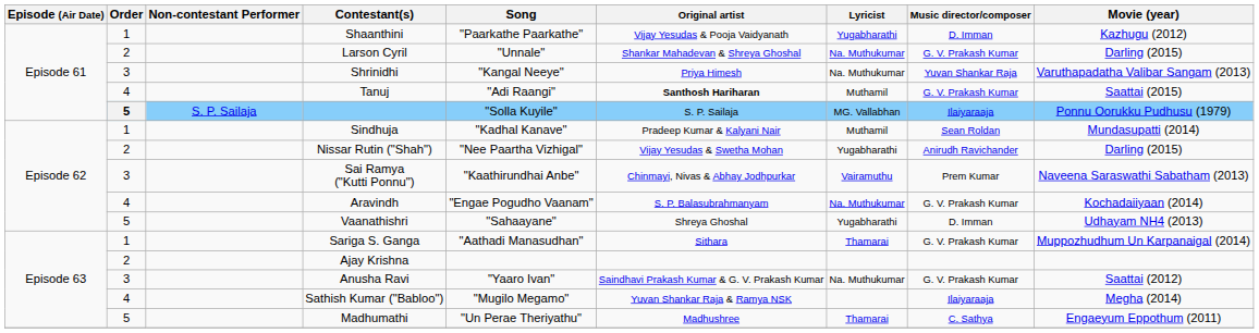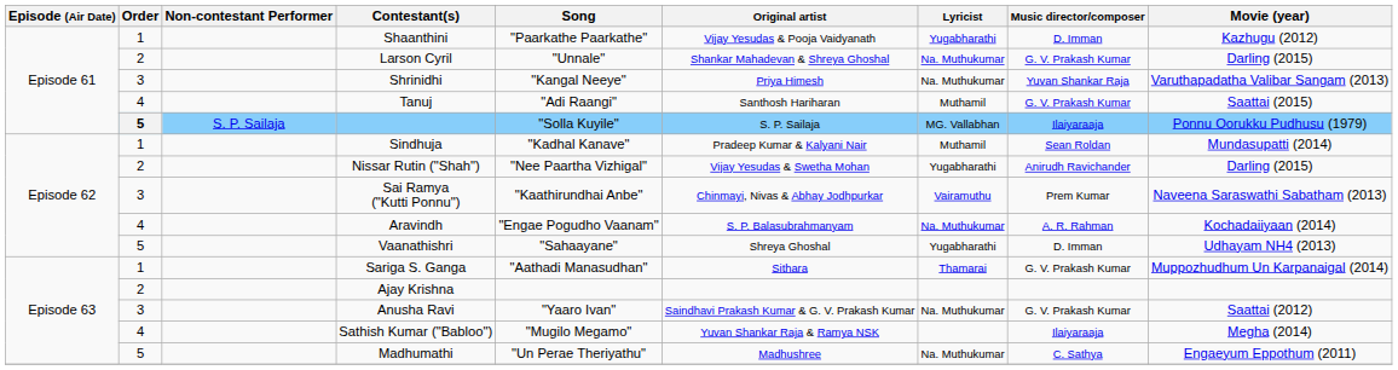 <table class="wikitable sortable" style="text-align: center; width: auto;">
 <tr style="background:lightgrey; text-align:center;">
 <th>Episode <small>(Air Date)</small></th>
 <th>Order</th>
 <th>Non-contestant Performer</th>
 <th>Contestant(s)</th>
 <th>Song</th>
 <th><small>Original artist</small></th>
 <th><small>Lyricist</small></th>
 <th><small>Music director/composer</small></th>
 <th>Movie (year)</th>
 </tr>
 <tr>
 <td rowspan=5>Episode 61<br><small></small></td>
 <td>1</td>
 <td></td>
 <td>Shaanthini</td>
 <td>"Paarkathe Paarkathe"</td>
 <td><small><a href='#'>Vijay Yesudas</a> & Pooja Vaidyanath</small></td>
 <td><small><a href='#'>Yugabharathi</a></small></td>
 <td><small><a href='#'>D. Imman</a></small></td>
 <td><a href='#'>Kazhugu</a> (2012)</td>
 </tr>
 <tr>
 <td>2</td>
 <td></td>
 <td>Larson Cyril</td>
 <td>"Unnale"</td>
 <td><small><a href='#'>Shankar Mahadevan</a> & <a href='#'>Shreya Ghoshal</a></small></td>
 <td><small><a href='#'>Na. Muthukumar</a></small></td>
 <td><small><a href='#'>G. V. Prakash Kumar</a></small></td>
 <td><a href='#'>Darling</a> (2015)</td>
 </tr>
 <tr>
 <td>3</td>
 <td></td>
 <td>Shrinidhi</td>
 <td>"Kangal Neeye"</td>
 <td><small><a href='#'>Priya Himesh</a></small></td>
 <td><small>Na. Muthukumar</small></td>
 <td><small><a href='#'>Yuvan Shankar Raja</a></small></td>
 <td><a href='#'>Varuthapadatha Valibar Sangam</a> (2013)</td>
 </tr>
 <tr>
 <td>4</td>
 <td></td>
 <td>Tanuj</td>
 <td>"Adi Raangi"</td>
-<td><strong><small>Santhosh Hariharan</small></strong></td>
+<td><small>Santhosh Hariharan</small></td>
 <td><small>Muthamil</small></td>
 <td><small><a href='#'>G. V. Prakash Kumar</a></small></td>
 <td><a href='#'>Saattai</a> (2015)</td>
 </tr>
 <tr style="background:lightskyblue">
 <th scope="row">5</th>
 <td><a href='#'>S. P. Sailaja</a></td>
 <td></td>
 <td>"Solla Kuyile"</td>
 <td><small>S. P. Sailaja</small></td>
 <td><small>MG. Vallabhan</small></td>
 <td><small><a href='#'>Ilaiyaraaja</a></small></td>
 <td><a href='#'>Ponnu Oorukku Pudhusu</a> (1979)</td>
 </tr>
 <tr>
 <td rowspan=5>Episode 62<br><small></small></td>
 <td>1</td>
 <td></td>
 <td>Sindhuja</td>
 <td>"Kadhal Kanave"</td>
 <td><small>Pradeep Kumar & <a href='#'>Kalyani Nair</a></small></td>
 <td><small>Muthamil</small></td>
 <td><small><a href='#'>Sean Roldan</a></small></td>
 <td><a href='#'>Mundasupatti</a> (2014)</td>
 </tr>
 <tr>
 <td>2</td>
 <td></td>
 <td>Nissar Rutin ("Shah")</td>
 <td>"Nee Paartha Vizhigal"</td>
 <td><small><a href='#'>Vijay Yesudas</a> & <a href='#'>Swetha Mohan</a></small></td>
 <td><small>Yugabharathi</small></td>
 <td><small><a href='#'>Anirudh Ravichander</a></small></td>
 <td><a href='#'>Darling</a> (2015)</td>
 </tr>
 <tr>
 <td>3</td>
 <td></td>
 <td>Sai Ramya <br>("Kutti Ponnu")</td>
 <td>"Kaathirundhai Anbe"</td>
 <td><small><a href='#'>Chinmayi</a>, Nivas & <a href='#'>Abhay Jodhpurkar</a></small></td>
 <td><small><a href='#'>Vairamuthu</a></small></td>
 <td><small>Prem Kumar</small></td>
 <td><a href='#'>Naveena Saraswathi Sabatham</a> (2013)</td>
 </tr>
 <tr>
 <td>4</td>
 <td></td>
 <td>Aravindh</td>
 <td>"Engae Pogudho Vaanam"</td>
 <td><small><a href='#'>S. P. Balasubrahmanyam</a></small></td>
 <td><small><a href='#'>Na. Muthukumar</a></small></td>
-<td><small>G. V. Prakash Kumar</small></td>
+<td><small><a href='#'>A. R. Rahman</a></small></td>
 <td><a href='#'>Kochadaiiyaan</a> (2014)</td>
 </tr>
 <tr>
 <td>5</td>
 <td></td>
 <td>Vaanathishri</td>
 <td>"Sahaayane"</td>
 <td><small>Shreya Ghoshal</small></td>
 <td><small>Yugabharathi</small></td>
 <td><small>D. Imman</small></td>
 <td><a href='#'>Udhayam NH4</a> (2013)</td>
 </tr>
 <tr>
 <td rowspan=5>Episode 63<br><small></small></td>
 <td>1</td>
 <td></td>
 <td>Sariga S. Ganga</td>
 <td>"Aathadi Manasudhan"</td>
 <td><small><a href='#'>Sithara</a></small></td>
 <td><small><a href='#'>Thamarai</a></small></td>
 <td><small>G. V. Prakash Kumar</small></td>
 <td><a href='#'>Muppozhudhum Un Karpanaigal</a> (2014)</td>
 </tr>
 <tr>
 <td>2</td>
 <td></td>
 <td>Ajay Krishna</td>
 <td></td>
 <td></td>
 <td></td>
 <td></td>
 <td></td>
 </tr>
 <tr>
 <td>3</td>
 <td></td>
 <td>Anusha Ravi</td>
 <td>"Yaaro Ivan"</td>
 <td><small><a href='#'>Saindhavi Prakash Kumar</a> & G. V. Prakash Kumar</small></td>
 <td><small>Na. Muthukumar</small></td>
 <td><small>G. V. Prakash Kumar</small></td>
 <td><a href='#'>Saattai</a> (2012)</td>
 </tr>
 <tr>
 <td>4</td>
 <td></td>
 <td>Sathish Kumar ("Babloo")</td>
 <td>"Mugilo Megamo"</td>
 <td><small><a href='#'>Yuvan Shankar Raja</a> & <a href='#'>Ramya NSK</a></small></td>
 <td></td>
 <td><small><a href='#'>Ilaiyaraaja</a></small></td>
 <td><a href='#'>Megha</a> (2014)</td>
 </tr>
 <tr>
 <td>5</td>
 <td></td>
 <td>Madhumathi</td>
 <td>"Un Perae Theriyathu"</td>
 <td><small><a href='#'>Madhushree</a></small></td>
-<td><small><a href='#'>Thamarai</a></small></td>
+<td><small>Na. Muthukumar</small></td>
 <td><small><a href='#'>C. Sathya</a></small></td>
 <td><a href='#'>Engaeyum Eppothum</a> (2011)</td>
 </tr>
 <tr>
 </tr>
 </table>
